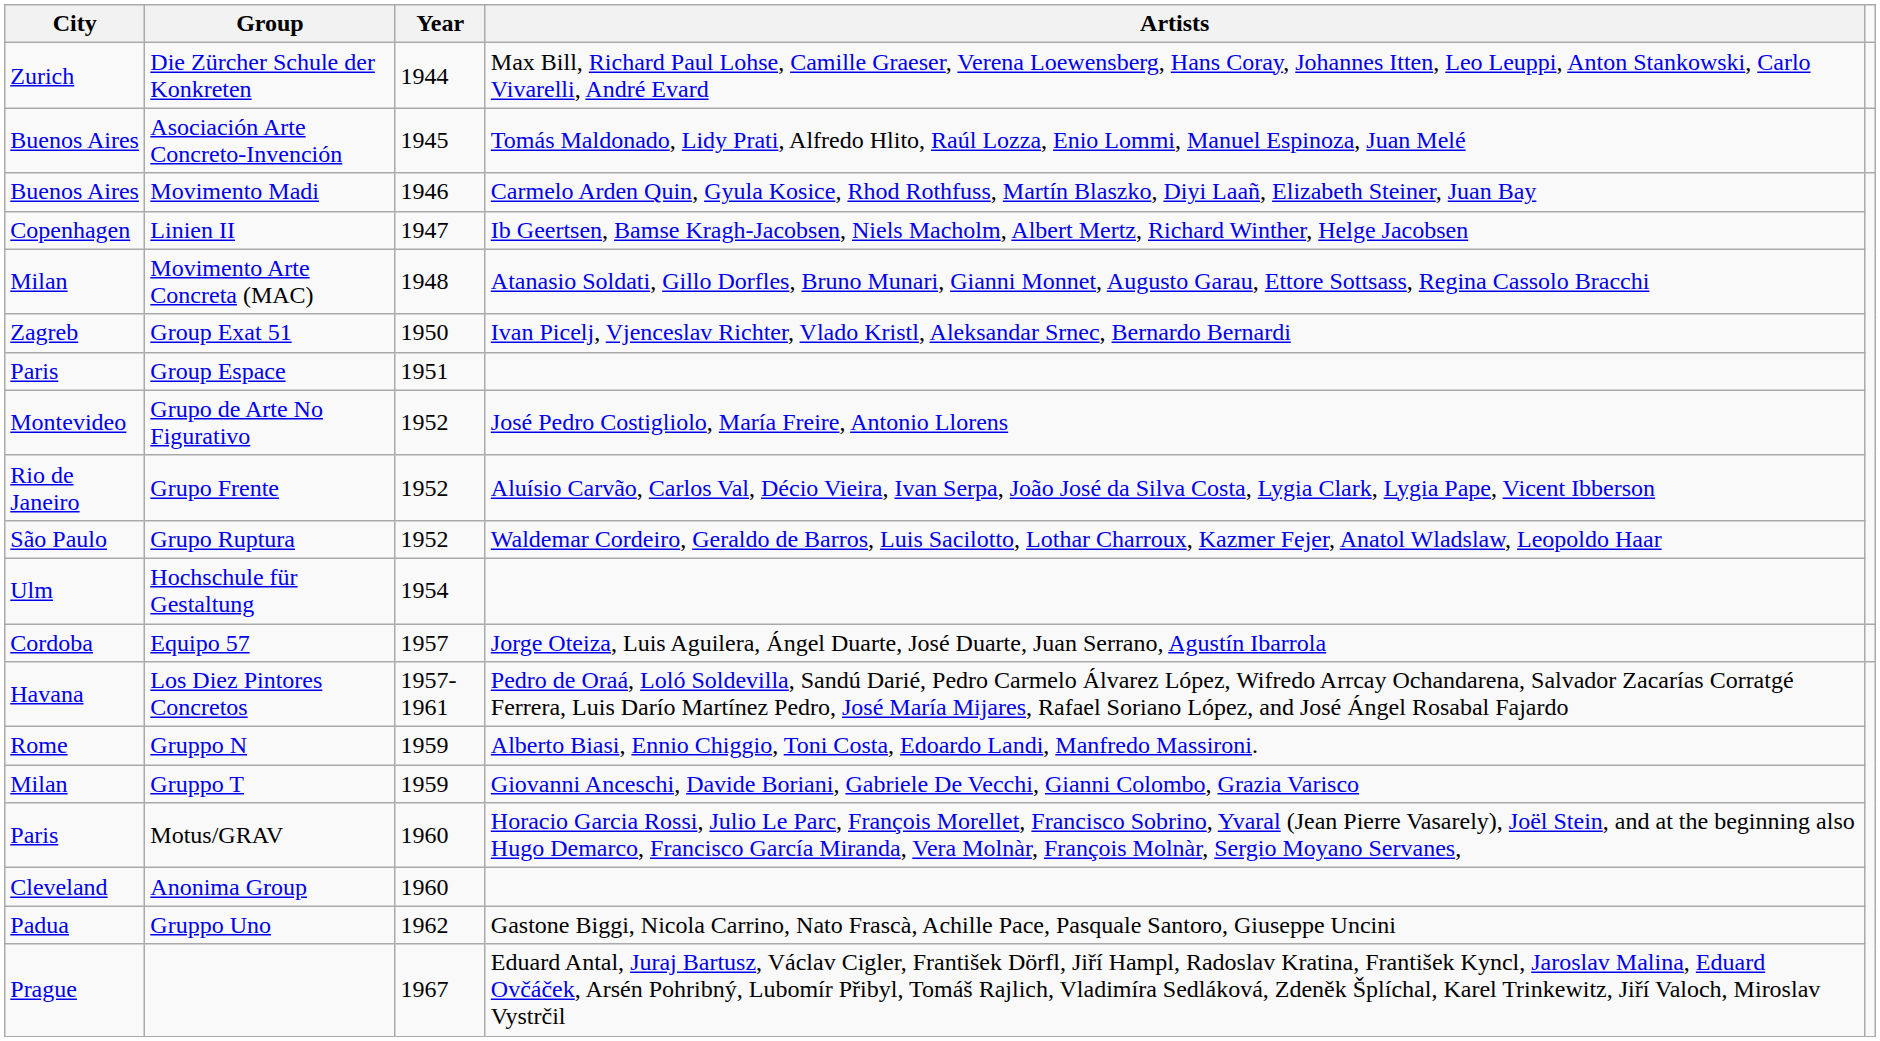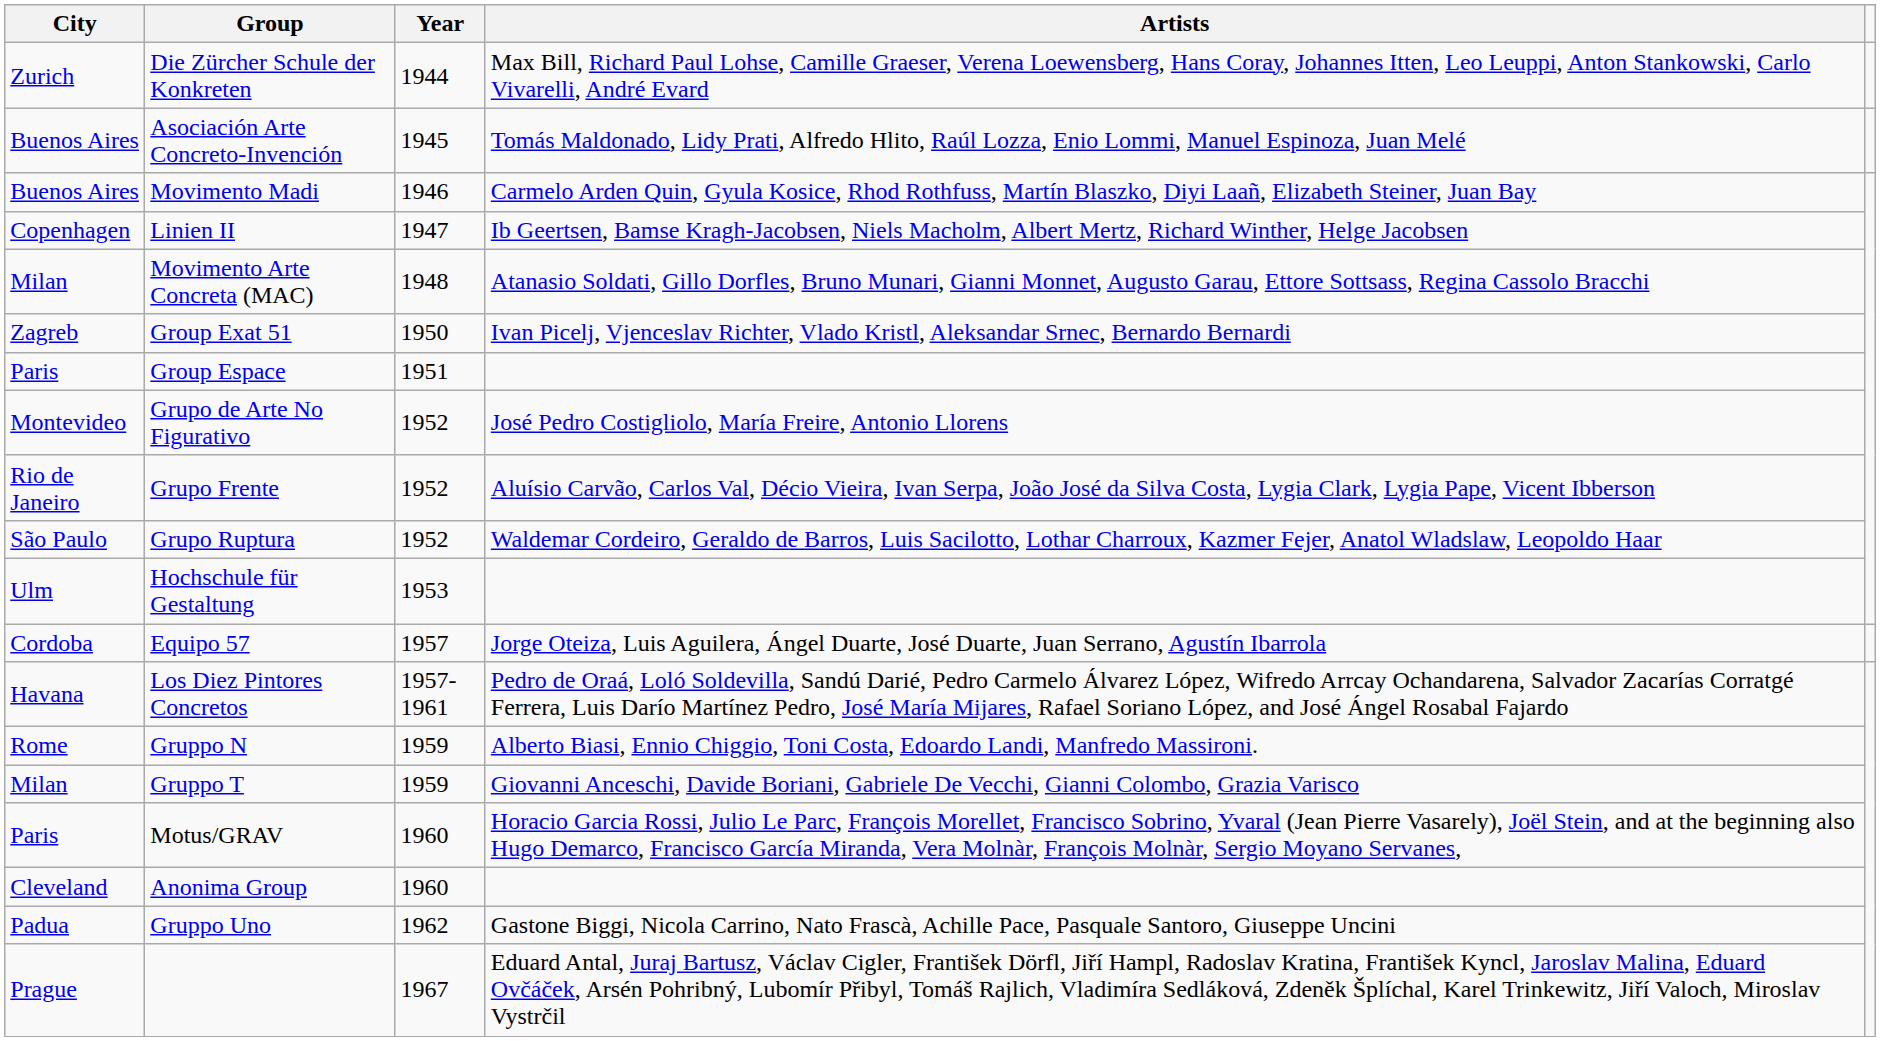 <table class="wikitable sortable collapsible">
 <tr>
 <th>City</th>
 <th>Group</th>
 <th>Year</th>
 <th>Artists</th>
 </tr>
 <tr>
 <td><a href='#'>Zurich</a></td>
 <td><a href='#'>Die Zürcher Schule der Konkreten</a></td>
 <td>1944</td>
 <td>Max Bill, <a href='#'>Richard Paul Lohse</a>, <a href='#'>Camille Graeser</a>, <a href='#'>Verena Loewensberg</a>, <a href='#'>Hans Coray</a>, <a href='#'>Johannes Itten</a>, <a href='#'>Leo Leuppi</a>, <a href='#'>Anton Stankowski</a>, <a href='#'>Carlo Vivarelli</a>, <a href='#'>André Evard</a></td>
 <td></td>
 </tr>
 <tr>
 <td><a href='#'>Buenos Aires</a></td>
 <td><a href='#'>Asociación Arte Concreto-Invención</a></td>
 <td>1945</td>
 <td><a href='#'>Tomás Maldonado</a>, <a href='#'>Lidy Prati</a>, Alfredo Hlito, <a href='#'>Raúl Lozza</a>, <a href='#'>Enio Lommi</a>, <a href='#'>Manuel Espinoza</a>, <a href='#'>Juan Melé</a></td>
 <td></td>
 </tr>
 <tr>
 <td><a href='#'>Buenos Aires</a></td>
 <td><a href='#'>Movimento Madi</a></td>
 <td>1946</td>
 <td><a href='#'>Carmelo Arden Quin</a>, <a href='#'>Gyula Kosice</a>, <a href='#'>Rhod Rothfuss</a>, <a href='#'>Martín Blaszko</a>, <a href='#'>Diyi Laañ</a>, <a href='#'>Elizabeth Steiner</a>, <a href='#'>Juan Bay</a></td>
 </tr>
 <tr>
 <td><a href='#'>Copenhagen</a></td>
 <td><a href='#'>Linien II</a></td>
 <td>1947</td>
 <td><a href='#'>Ib Geertsen</a>, <a href='#'>Bamse Kragh-Jacobsen</a>, <a href='#'>Niels Macholm</a>, <a href='#'>Albert Mertz</a>, <a href='#'>Richard Winther</a>, <a href='#'>Helge Jacobsen</a></td>
 </tr>
 <tr>
 <td><a href='#'>Milan</a></td>
 <td><a href='#'>Movimento Arte Concreta</a> (MAC)</td>
 <td>1948</td>
 <td><a href='#'>Atanasio Soldati</a>, <a href='#'>Gillo Dorfles</a>, <a href='#'>Bruno Munari</a>, <a href='#'>Gianni Monnet</a>, <a href='#'>Augusto Garau</a>, <a href='#'>Ettore Sottsass</a>, <a href='#'>Regina Cassolo Bracchi</a></td>
 </tr>
 <tr>
 <td><a href='#'>Zagreb</a></td>
 <td><a href='#'>Group Exat 51</a></td>
 <td>1950</td>
 <td><a href='#'>Ivan Picelj</a>, <a href='#'>Vjenceslav Richter</a>, <a href='#'>Vlado Kristl</a>, <a href='#'>Aleksandar Srnec</a>, <a href='#'>Bernardo Bernardi</a></td>
 </tr>
 <tr>
 <td><a href='#'>Paris</a></td>
 <td><a href='#'>Group Espace</a></td>
 <td>1951</td>
 <td></td>
 </tr>
 <tr>
 <td><a href='#'>Montevideo</a></td>
 <td><a href='#'>Grupo de Arte No Figurativo</a></td>
 <td>1952</td>
 <td><a href='#'>José Pedro Costigliolo</a>, <a href='#'>María Freire</a>, <a href='#'>Antonio Llorens</a></td>
 </tr>
 <tr>
 <td><a href='#'>Rio de Janeiro</a></td>
 <td><a href='#'>Grupo Frente</a></td>
 <td>1952</td>
 <td><a href='#'>Aluísio Carvão</a>, <a href='#'>Carlos Val</a>, <a href='#'>Décio Vieira</a>, <a href='#'>Ivan Serpa</a>, <a href='#'>João José da Silva Costa</a>, <a href='#'>Lygia Clark</a>, <a href='#'>Lygia Pape</a>, <a href='#'>Vicent Ibberson</a></td>
 </tr>
 <tr>
 <td><a href='#'>São Paulo</a></td>
 <td><a href='#'>Grupo Ruptura</a></td>
 <td>1952</td>
 <td><a href='#'>Waldemar Cordeiro</a>, <a href='#'>Geraldo de Barros</a>, <a href='#'>Luis Sacilotto</a>, <a href='#'>Lothar Charroux</a>, <a href='#'>Kazmer Fejer</a>, <a href='#'>Anatol Wladslaw</a>, <a href='#'>Leopoldo Haar</a></td>
 </tr>
 <tr>
 <td><a href='#'>Ulm</a></td>
 <td><a href='#'>Hochschule für Gestaltung</a></td>
-<td>1954</td>
+<td>1953</td>
 <td></td>
 </tr>
 <tr>
 <td><a href='#'>Cordoba</a></td>
 <td><a href='#'>Equipo 57</a></td>
 <td>1957</td>
 <td><a href='#'>Jorge Oteiza</a>, Luis Aguilera, Ángel Duarte, José Duarte, Juan Serrano, <a href='#'>Agustín Ibarrola</a></td>
 <td></td>
 </tr>
 <tr>
 <td><a href='#'>Havana</a></td>
 <td><a href='#'>Los Diez Pintores Concretos</a></td>
 <td>1957-1961</td>
 <td><a href='#'>Pedro de Oraá</a>, <a href='#'>Loló Soldevilla</a>, Sandú Darié,  Pedro Carmelo Álvarez López, Wifredo Arrcay Ochandarena, Salvador Zacarías Corratgé Ferrera, Luis Darío Martínez Pedro, <a href='#'>José María Mijares</a>,  Rafael Soriano López, and José Ángel Rosabal Fajardo</td>
 </tr>
 <tr>
 <td><a href='#'>Rome</a></td>
 <td><a href='#'>Gruppo N</a></td>
 <td>1959</td>
 <td><a href='#'>Alberto Biasi</a>, <a href='#'>Ennio Chiggio</a>, <a href='#'>Toni Costa</a>, <a href='#'>Edoardo Landi</a>, <a href='#'>Manfredo Massironi</a>.</td>
 </tr>
 <tr>
 <td><a href='#'>Milan</a></td>
 <td><a href='#'>Gruppo T</a></td>
 <td>1959</td>
 <td><a href='#'>Giovanni Anceschi</a>, <a href='#'>Davide Boriani</a>, <a href='#'>Gabriele De Vecchi</a>, <a href='#'>Gianni Colombo</a>, <a href='#'>Grazia Varisco</a></td>
 </tr>
 <tr>
 <td><a href='#'>Paris</a></td>
 <td>Motus/GRAV</td>
 <td>1960</td>
 <td><a href='#'>Horacio Garcia Rossi</a>, <a href='#'>Julio Le Parc</a>, <a href='#'>François Morellet</a>, <a href='#'>Francisco Sobrino</a>, <a href='#'>Yvaral</a> (Jean Pierre Vasarely), <a href='#'>Joël Stein</a>, and at the beginning also <a href='#'>Hugo Demarco</a>, <a href='#'>Francisco García Miranda</a>, <a href='#'>Vera Molnàr</a>, <a href='#'>François Molnàr</a>, <a href='#'>Sergio Moyano Servanes</a>,</td>
 </tr>
 <tr>
 <td><a href='#'>Cleveland</a></td>
 <td><a href='#'>Anonima Group</a></td>
 <td>1960</td>
 <td></td>
 </tr>
 <tr>
 <td><a href='#'>Padua</a></td>
 <td><a href='#'>Gruppo Uno</a></td>
 <td>1962</td>
 <td>Gastone Biggi, Nicola Carrino, Nato Frascà, Achille Pace, Pasquale Santoro, Giuseppe Uncini</td>
 </tr>
 <tr>
 <td><a href='#'>Prague</a></td>
 <td></td>
 <td>1967</td>
 <td>Eduard Antal, <a href='#'>Juraj Bartusz</a>, Václav Cigler, František Dörfl, Jiří Hampl, Radoslav Kratina, František Kyncl, <a href='#'>Jaroslav Malina</a>, <a href='#'>Eduard Ovčáček</a>, Arsén Pohribný, Lubomír Přibyl, Tomáš Rajlich, Vladimíra Sedláková, Zdeněk Šplíchal, Karel Trinkewitz, Jiří Valoch, Miroslav Vystrčil</td>
 </tr>
 </table>
